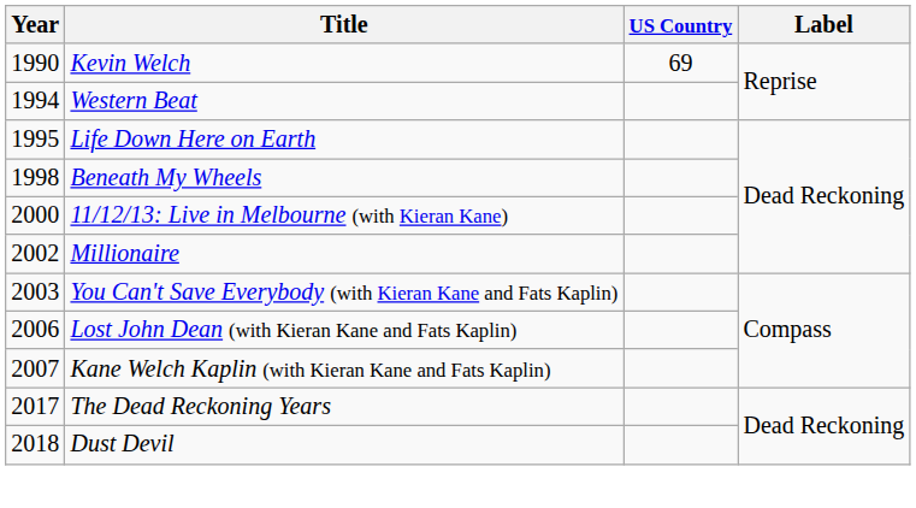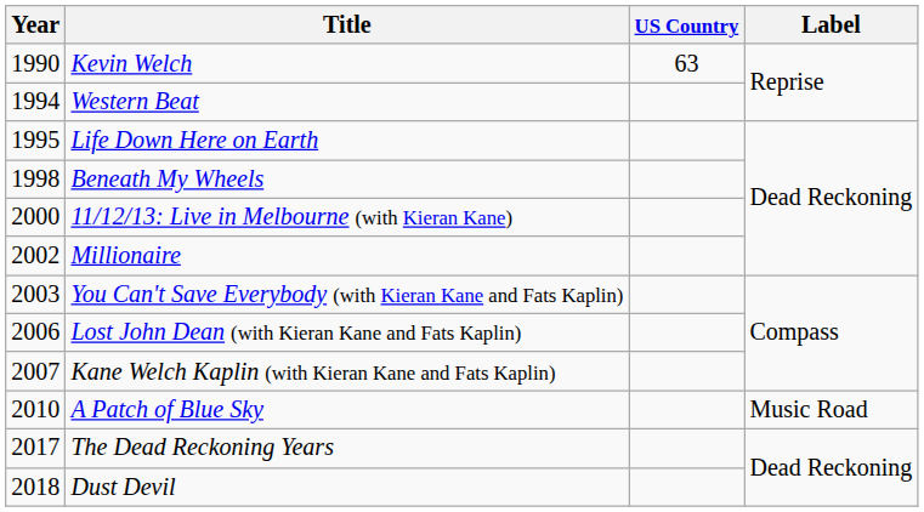 <table class="wikitable">
 <tr>
 <th>Year</th>
 <th>Title</th>
 <th><small><a href='#'>US Country</a></small></th>
 <th>Label</th>
 </tr>
 <tr>
 <td>1990</td>
 <td><em><a href='#'>Kevin Welch</a></em></td>
-<td align="center">69</td>
+<td align="center">63</td>
 <td rowspan="2">Reprise</td>
 </tr>
 <tr>
 <td>1994</td>
 <td><em><a href='#'>Western Beat</a></em></td>
 <td></td>
 </tr>
 <tr>
 <td>1995</td>
 <td><em><a href='#'>Life Down Here on Earth</a></em></td>
 <td></td>
 <td rowspan="4">Dead Reckoning</td>
 </tr>
 <tr>
 <td>1998</td>
 <td><em><a href='#'>Beneath My Wheels</a></em></td>
 <td></td>
 </tr>
 <tr>
 <td>2000</td>
 <td><em><a href='#'>11/12/13: Live in Melbourne</a></em> <small>(with <a href='#'>Kieran Kane</a>)</small></td>
 <td></td>
 </tr>
 <tr>
 <td>2002</td>
 <td><em><a href='#'>Millionaire</a></em></td>
 <td></td>
 </tr>
 <tr>
 <td>2003</td>
 <td><em><a href='#'>You Can't Save Everybody</a></em> <small>(with <a href='#'>Kieran Kane</a> and Fats Kaplin)</small></td>
 <td></td>
 <td rowspan="3">Compass</td>
 </tr>
 <tr>
 <td>2006</td>
 <td><em><a href='#'>Lost John Dean</a></em> <small>(with Kieran Kane and Fats Kaplin)</small></td>
 <td></td>
 </tr>
 <tr>
 <td>2007</td>
 <td><em>Kane Welch Kaplin</em> <small>(with Kieran Kane and Fats Kaplin)</small></td>
 <td></td>
 </tr>
 <tr>
+<td>2010</td>
+<td><em><a href='#'>A Patch of Blue Sky</a></em></td>
+<td></td>
+<td rowspan="1">Music Road</td>
+</tr>
+<tr>
 <td>2017</td>
 <td><em>The Dead Reckoning Years</em></td>
 <td></td>
 <td rowspan="2">Dead Reckoning</td>
 </tr>
 <tr>
 <td>2018</td>
 <td><em>Dust Devil</em></td>
 <td></td>
 </tr>
 </table>
